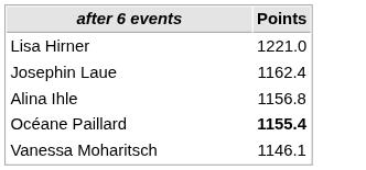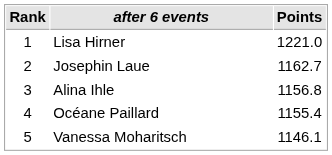 <table cellspacing="1" cellpadding="3" style="border:1px solid #aaa; font-size:86%;">
 <tr style="background:#e4e4e4;">
+<th style="border-bottom:1px solid #AAAAAA" width=10>Rank</th>
 <th style="border-bottom:1px solid #AAAAAA" width=200><em>after 6 events</em></th>
 <th style="border-bottom:1px solid #AAAAAA" width=20>Points</th>
 </tr>
 <tr>
+<td align=center>1</td>
 <td> Lisa Hirner</td>
 <td align=center>1221.0</td>
 </tr>
 <tr>
+<td align=center>2</td>
 <td> Josephin Laue</td>
-<td align=center>1162.4</td>
+<td align=center>1162.7</td>
 </tr>
 <tr>
+<td align=center>3</td>
 <td> Alina Ihle</td>
 <td align=center>1156.8</td>
 </tr>
 <tr>
+<td align=center>4</td>
 <td> Océane Paillard</td>
-<td align=center><strong>1155.4</strong></td>
+<td align=center>1155.4</td>
 </tr>
 <tr>
+<td align=center>5</td>
 <td> Vanessa Moharitsch</td>
 <td align=center>1146.1</td>
 </tr>
 </table>
